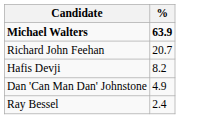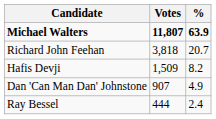 <table class="wikitable">
 <tr>
 <th>Candidate</th>
+<th>Votes</th>
 <th>%</th>
 </tr>
 <tr>
 <td><strong>Michael Walters</strong></td>
+<td><strong>11,807</strong></td>
 <td><strong>63.9</strong></td>
 </tr>
 <tr>
 <td>Richard John Feehan</td>
+<td>3,818</td>
 <td>20.7</td>
 </tr>
 <tr>
 <td>Hafis Devji</td>
+<td>1,509</td>
 <td>8.2</td>
 </tr>
 <tr>
 <td>Dan 'Can Man Dan' Johnstone</td>
+<td>907</td>
 <td>4.9</td>
 </tr>
 <tr>
 <td>Ray Bessel</td>
+<td>444</td>
 <td>2.4</td>
 </tr>
 </table>
